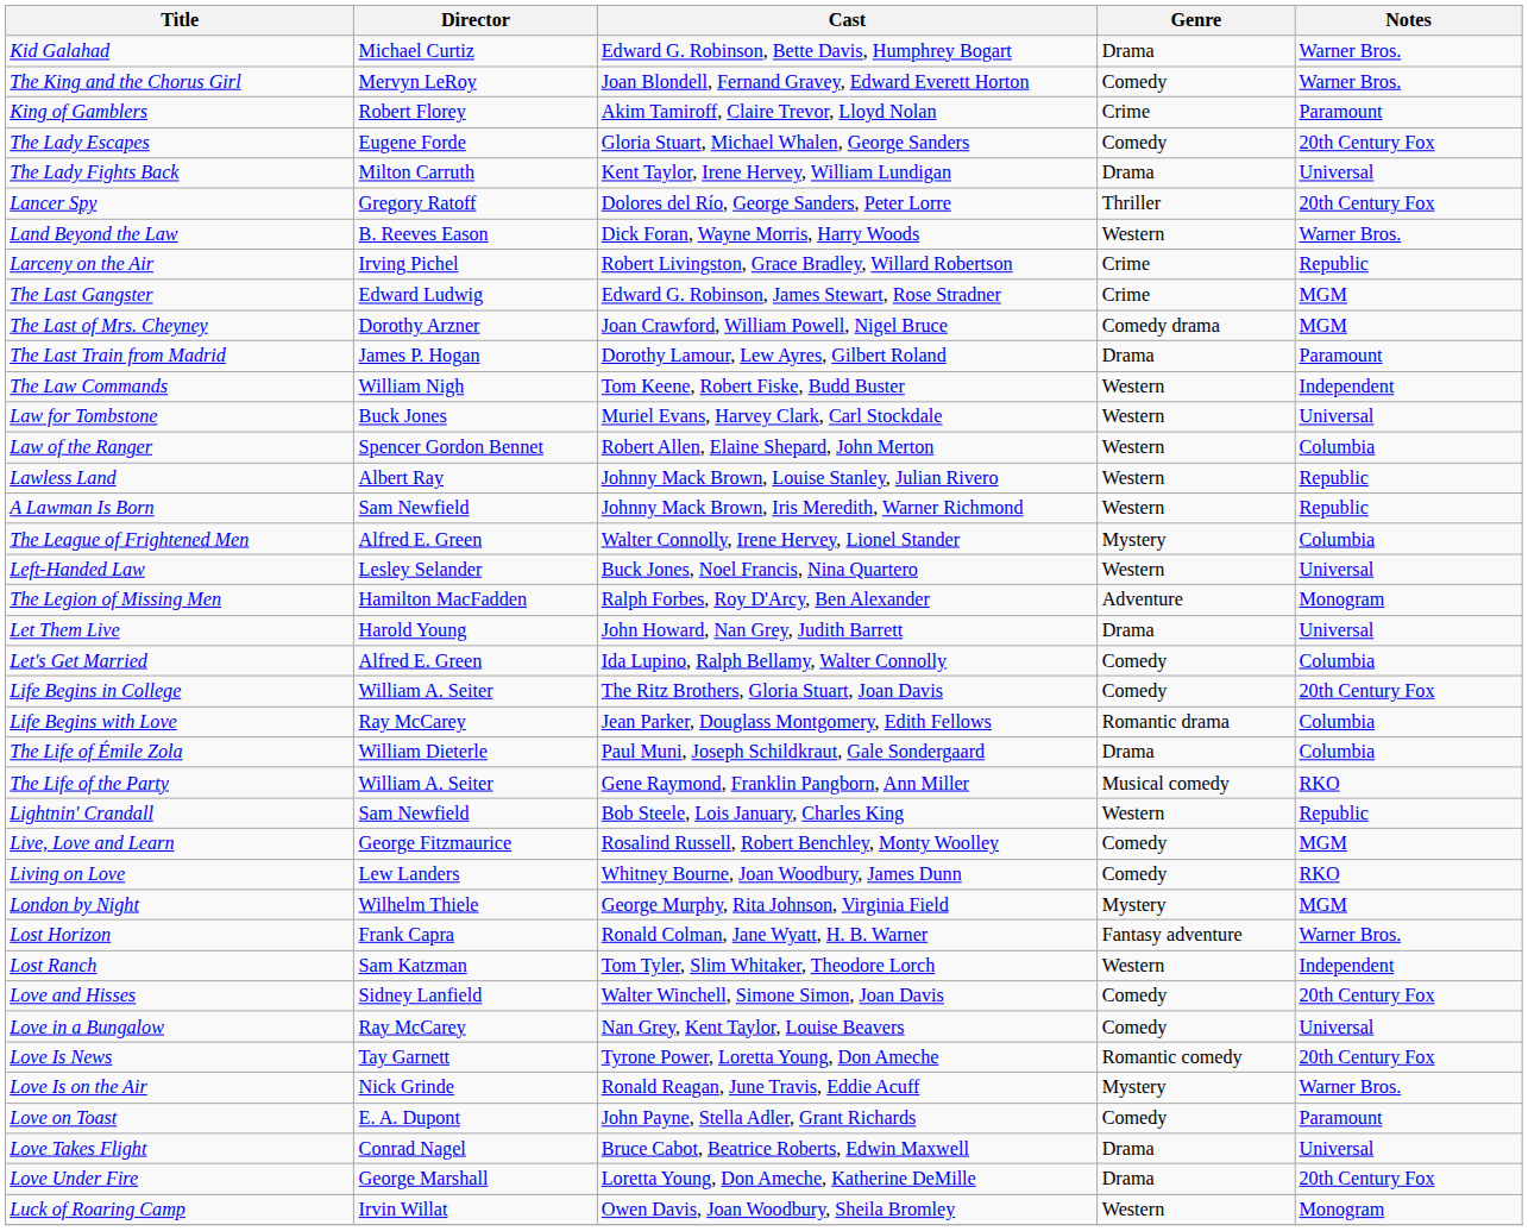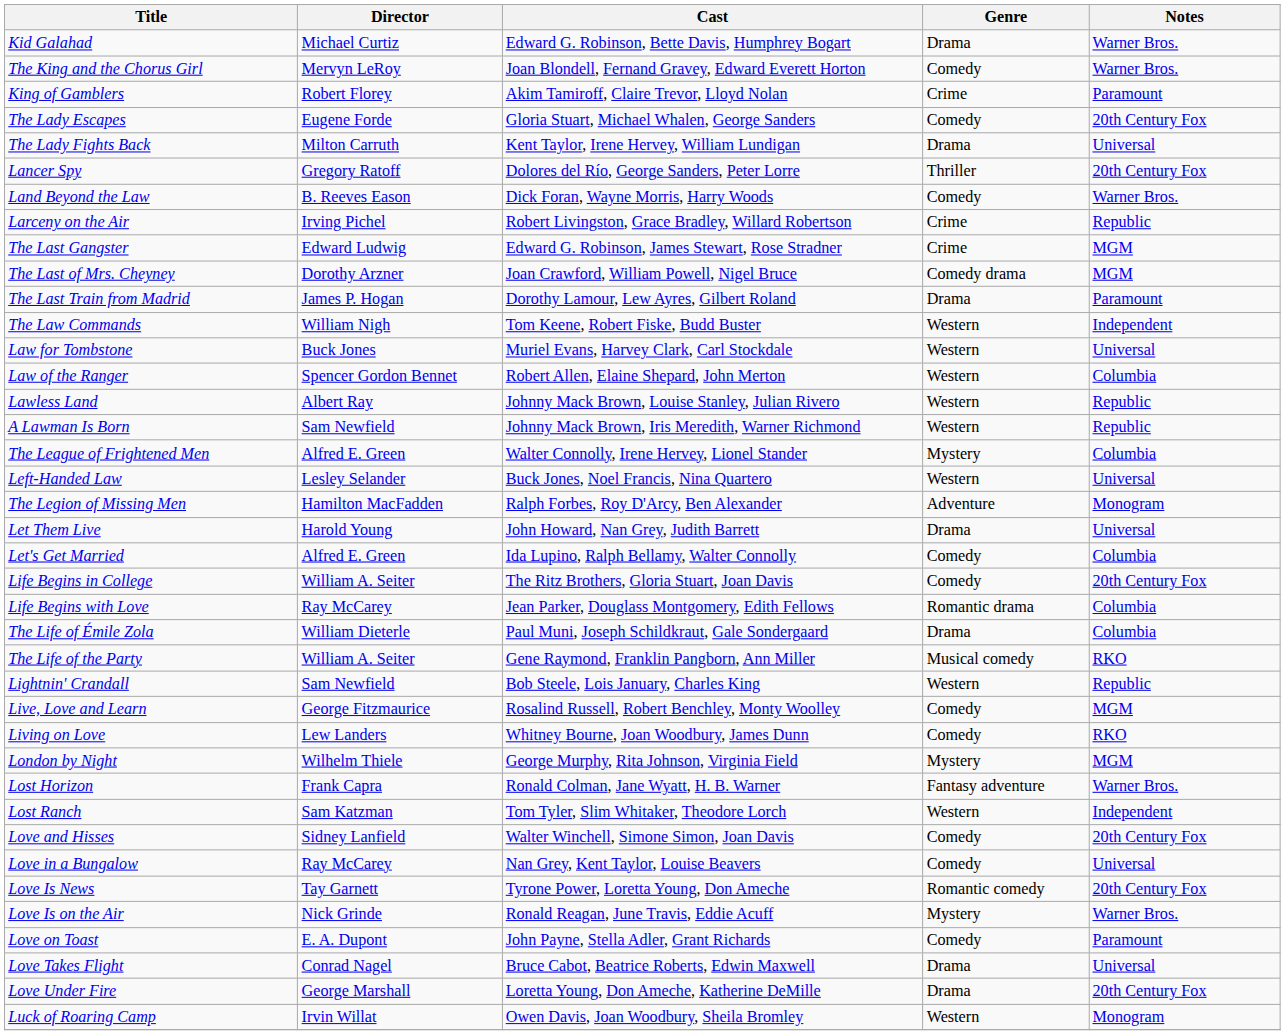 <table class="wikitable" style="width:100%;">
 <tr>
 <th style="width:23%;">Title</th>
 <th style="width:16%;">Director</th>
 <th style="width:33%;">Cast</th>
 <th style="width:13%;">Genre</th>
 <th style="width:15%;">Notes</th>
 </tr>
 <tr>
 <td><em><a href='#'>Kid Galahad</a></em></td>
 <td><a href='#'>Michael Curtiz</a></td>
 <td><a href='#'>Edward G. Robinson</a>, <a href='#'>Bette Davis</a>, <a href='#'>Humphrey Bogart</a></td>
 <td>Drama</td>
 <td><a href='#'>Warner Bros.</a></td>
 </tr>
 <tr>
 <td><em><a href='#'>The King and the Chorus Girl</a></em></td>
 <td><a href='#'>Mervyn LeRoy</a></td>
 <td><a href='#'>Joan Blondell</a>, <a href='#'>Fernand Gravey</a>, <a href='#'>Edward Everett Horton</a></td>
 <td>Comedy</td>
 <td><a href='#'>Warner Bros.</a></td>
 </tr>
 <tr>
 <td><em><a href='#'>King of Gamblers</a></em></td>
 <td><a href='#'>Robert Florey</a></td>
 <td><a href='#'>Akim Tamiroff</a>, <a href='#'>Claire Trevor</a>, <a href='#'>Lloyd Nolan</a></td>
 <td>Crime</td>
 <td><a href='#'>Paramount</a></td>
 </tr>
 <tr>
 <td><em><a href='#'>The Lady Escapes</a></em></td>
 <td><a href='#'>Eugene Forde</a></td>
 <td><a href='#'>Gloria Stuart</a>, <a href='#'>Michael Whalen</a>, <a href='#'>George Sanders</a></td>
 <td>Comedy</td>
 <td><a href='#'>20th Century Fox</a></td>
 </tr>
 <tr>
 <td><em><a href='#'>The Lady Fights Back</a></em></td>
 <td><a href='#'>Milton Carruth</a></td>
 <td><a href='#'>Kent Taylor</a>, <a href='#'>Irene Hervey</a>, <a href='#'>William Lundigan</a></td>
 <td>Drama</td>
 <td><a href='#'>Universal</a></td>
 </tr>
 <tr>
 <td><em><a href='#'>Lancer Spy</a></em></td>
 <td><a href='#'>Gregory Ratoff</a></td>
 <td><a href='#'>Dolores del Río</a>, <a href='#'>George Sanders</a>, <a href='#'>Peter Lorre</a></td>
 <td>Thriller</td>
 <td><a href='#'>20th Century Fox</a></td>
 </tr>
 <tr>
 <td><em><a href='#'>Land Beyond the Law</a></em></td>
 <td><a href='#'>B. Reeves Eason</a></td>
 <td><a href='#'>Dick Foran</a>, <a href='#'>Wayne Morris</a>, <a href='#'>Harry Woods</a></td>
-<td>Western</td>
+<td>Comedy</td>
 <td><a href='#'>Warner Bros.</a></td>
 </tr>
 <tr>
 <td><em><a href='#'>Larceny on the Air</a></em></td>
 <td><a href='#'>Irving Pichel</a></td>
 <td><a href='#'>Robert Livingston</a>, <a href='#'>Grace Bradley</a>, <a href='#'>Willard Robertson</a></td>
 <td>Crime</td>
 <td><a href='#'>Republic</a></td>
 </tr>
 <tr>
 <td><em><a href='#'>The Last Gangster</a></em></td>
 <td><a href='#'>Edward Ludwig</a></td>
 <td><a href='#'>Edward G. Robinson</a>, <a href='#'>James Stewart</a>, <a href='#'>Rose Stradner</a></td>
 <td>Crime</td>
 <td><a href='#'>MGM</a></td>
 </tr>
 <tr>
 <td><em><a href='#'>The Last of Mrs. Cheyney</a></em></td>
 <td><a href='#'>Dorothy Arzner</a></td>
 <td><a href='#'>Joan Crawford</a>, <a href='#'>William Powell</a>, <a href='#'>Nigel Bruce</a></td>
 <td>Comedy drama</td>
 <td><a href='#'>MGM</a></td>
 </tr>
 <tr>
 <td><em><a href='#'>The Last Train from Madrid</a></em></td>
 <td><a href='#'>James P. Hogan</a></td>
 <td><a href='#'>Dorothy Lamour</a>, <a href='#'>Lew Ayres</a>, <a href='#'>Gilbert Roland</a></td>
 <td>Drama</td>
 <td><a href='#'>Paramount</a></td>
 </tr>
 <tr>
 <td><em><a href='#'>The Law Commands</a></em></td>
 <td><a href='#'>William Nigh</a></td>
 <td><a href='#'>Tom Keene</a>, <a href='#'>Robert Fiske</a>, <a href='#'>Budd Buster</a></td>
 <td>Western</td>
 <td><a href='#'>Independent</a></td>
 </tr>
 <tr>
 <td><em><a href='#'>Law for Tombstone</a></em></td>
 <td><a href='#'>Buck Jones</a></td>
 <td><a href='#'>Muriel Evans</a>, <a href='#'>Harvey Clark</a>, <a href='#'>Carl Stockdale</a></td>
 <td>Western</td>
 <td><a href='#'>Universal</a></td>
 </tr>
 <tr>
 <td><em><a href='#'>Law of the Ranger</a></em></td>
 <td><a href='#'>Spencer Gordon Bennet</a></td>
 <td><a href='#'>Robert Allen</a>, <a href='#'>Elaine Shepard</a>, <a href='#'>John Merton</a></td>
 <td>Western</td>
 <td><a href='#'>Columbia</a></td>
 </tr>
 <tr>
 <td><em><a href='#'>Lawless Land</a></em></td>
 <td><a href='#'>Albert Ray</a></td>
 <td><a href='#'>Johnny Mack Brown</a>, <a href='#'>Louise Stanley</a>, <a href='#'>Julian Rivero</a></td>
 <td>Western</td>
 <td><a href='#'>Republic</a></td>
 </tr>
 <tr>
 <td><em><a href='#'>A Lawman Is Born</a></em></td>
 <td><a href='#'>Sam Newfield</a></td>
 <td><a href='#'>Johnny Mack Brown</a>, <a href='#'>Iris Meredith</a>, <a href='#'>Warner Richmond</a></td>
 <td>Western</td>
 <td><a href='#'>Republic</a></td>
 </tr>
 <tr>
 <td><em><a href='#'>The League of Frightened Men</a></em></td>
 <td><a href='#'>Alfred E. Green</a></td>
 <td><a href='#'>Walter Connolly</a>, <a href='#'>Irene Hervey</a>, <a href='#'>Lionel Stander</a></td>
 <td>Mystery</td>
 <td><a href='#'>Columbia</a></td>
 </tr>
 <tr>
 <td><em><a href='#'>Left-Handed Law</a></em></td>
 <td><a href='#'>Lesley Selander</a></td>
 <td><a href='#'>Buck Jones</a>, <a href='#'>Noel Francis</a>, <a href='#'>Nina Quartero</a></td>
 <td>Western</td>
 <td><a href='#'>Universal</a></td>
 </tr>
 <tr>
 <td><em><a href='#'>The Legion of Missing Men</a></em></td>
 <td><a href='#'>Hamilton MacFadden</a></td>
 <td><a href='#'>Ralph Forbes</a>, <a href='#'>Roy D'Arcy</a>, <a href='#'>Ben Alexander</a></td>
 <td>Adventure</td>
 <td><a href='#'>Monogram</a></td>
 </tr>
 <tr>
 <td><em><a href='#'>Let Them Live</a></em></td>
 <td><a href='#'>Harold Young</a></td>
 <td><a href='#'>John Howard</a>, <a href='#'>Nan Grey</a>, <a href='#'>Judith Barrett</a></td>
 <td>Drama</td>
 <td><a href='#'>Universal</a></td>
 </tr>
 <tr>
 <td><em><a href='#'>Let's Get Married</a></em></td>
 <td><a href='#'>Alfred E. Green</a></td>
 <td><a href='#'>Ida Lupino</a>, <a href='#'>Ralph Bellamy</a>, <a href='#'>Walter Connolly</a></td>
 <td>Comedy</td>
 <td><a href='#'>Columbia</a></td>
 </tr>
 <tr>
 <td><em><a href='#'>Life Begins in College</a></em></td>
 <td><a href='#'>William A. Seiter</a></td>
 <td><a href='#'>The Ritz Brothers</a>, <a href='#'>Gloria Stuart</a>, <a href='#'>Joan Davis</a></td>
 <td>Comedy</td>
 <td><a href='#'>20th Century Fox</a></td>
 </tr>
 <tr>
 <td><em><a href='#'>Life Begins with Love</a></em></td>
 <td><a href='#'>Ray McCarey</a></td>
 <td><a href='#'>Jean Parker</a>, <a href='#'>Douglass Montgomery</a>, <a href='#'>Edith Fellows</a></td>
 <td>Romantic drama</td>
 <td><a href='#'>Columbia</a></td>
 </tr>
 <tr>
 <td><em><a href='#'>The Life of Émile Zola</a></em></td>
 <td><a href='#'>William Dieterle</a></td>
 <td><a href='#'>Paul Muni</a>, <a href='#'>Joseph Schildkraut</a>, <a href='#'>Gale Sondergaard</a></td>
 <td>Drama</td>
 <td><a href='#'>Columbia</a></td>
 </tr>
 <tr>
 <td><em><a href='#'>The Life of the Party</a></em></td>
 <td><a href='#'>William A. Seiter</a></td>
 <td><a href='#'>Gene Raymond</a>, <a href='#'>Franklin Pangborn</a>, <a href='#'>Ann Miller</a></td>
 <td>Musical comedy</td>
 <td><a href='#'>RKO</a></td>
 </tr>
 <tr>
 <td><em><a href='#'>Lightnin' Crandall</a></em></td>
 <td><a href='#'>Sam Newfield</a></td>
 <td><a href='#'>Bob Steele</a>, <a href='#'>Lois January</a>, <a href='#'>Charles King</a></td>
 <td>Western</td>
 <td><a href='#'>Republic</a></td>
 </tr>
 <tr>
 <td><em><a href='#'>Live, Love and Learn</a></em></td>
 <td><a href='#'>George Fitzmaurice</a></td>
 <td><a href='#'>Rosalind Russell</a>, <a href='#'>Robert Benchley</a>, <a href='#'>Monty Woolley</a></td>
 <td>Comedy</td>
 <td><a href='#'>MGM</a></td>
 </tr>
 <tr>
 <td><em><a href='#'>Living on Love</a></em></td>
 <td><a href='#'>Lew Landers</a></td>
 <td><a href='#'>Whitney Bourne</a>, <a href='#'>Joan Woodbury</a>, <a href='#'>James Dunn</a></td>
 <td>Comedy</td>
 <td><a href='#'>RKO</a></td>
 </tr>
 <tr>
 <td><em><a href='#'>London by Night</a></em></td>
 <td><a href='#'>Wilhelm Thiele</a></td>
 <td><a href='#'>George Murphy</a>, <a href='#'>Rita Johnson</a>, <a href='#'>Virginia Field</a></td>
 <td>Mystery</td>
 <td><a href='#'>MGM</a></td>
 </tr>
 <tr>
 <td><em><a href='#'>Lost Horizon</a></em></td>
 <td><a href='#'>Frank Capra</a></td>
 <td><a href='#'>Ronald Colman</a>, <a href='#'>Jane Wyatt</a>, <a href='#'>H. B. Warner</a></td>
 <td>Fantasy adventure</td>
 <td><a href='#'>Warner Bros.</a></td>
 </tr>
 <tr>
 <td><em><a href='#'>Lost Ranch</a></em></td>
 <td><a href='#'>Sam Katzman</a></td>
 <td><a href='#'>Tom Tyler</a>, <a href='#'>Slim Whitaker</a>, <a href='#'>Theodore Lorch</a></td>
 <td>Western</td>
 <td><a href='#'>Independent</a></td>
 </tr>
 <tr>
 <td><em><a href='#'>Love and Hisses</a></em></td>
 <td><a href='#'>Sidney Lanfield</a></td>
 <td><a href='#'>Walter Winchell</a>, <a href='#'>Simone Simon</a>, <a href='#'>Joan Davis</a></td>
 <td>Comedy</td>
 <td><a href='#'>20th Century Fox</a></td>
 </tr>
 <tr>
 <td><em><a href='#'>Love in a Bungalow</a></em></td>
 <td><a href='#'>Ray McCarey</a></td>
 <td><a href='#'>Nan Grey</a>, <a href='#'>Kent Taylor</a>, <a href='#'>Louise Beavers</a></td>
 <td>Comedy</td>
 <td><a href='#'>Universal</a></td>
 </tr>
 <tr>
 <td><em><a href='#'>Love Is News</a></em></td>
 <td><a href='#'>Tay Garnett</a></td>
 <td><a href='#'>Tyrone Power</a>, <a href='#'>Loretta Young</a>, <a href='#'>Don Ameche</a></td>
 <td>Romantic comedy</td>
 <td><a href='#'>20th Century Fox</a></td>
 </tr>
 <tr>
 <td><em><a href='#'>Love Is on the Air</a></em></td>
 <td><a href='#'>Nick Grinde</a></td>
 <td><a href='#'>Ronald Reagan</a>, <a href='#'>June Travis</a>, <a href='#'>Eddie Acuff</a></td>
 <td>Mystery</td>
 <td><a href='#'>Warner Bros.</a></td>
 </tr>
 <tr>
 <td><em><a href='#'>Love on Toast</a></em></td>
 <td><a href='#'>E. A. Dupont</a></td>
 <td><a href='#'>John Payne</a>, <a href='#'>Stella Adler</a>, <a href='#'>Grant Richards</a></td>
 <td>Comedy</td>
 <td><a href='#'>Paramount</a></td>
 </tr>
 <tr>
 <td><em><a href='#'>Love Takes Flight</a></em></td>
 <td><a href='#'>Conrad Nagel</a></td>
 <td><a href='#'>Bruce Cabot</a>, <a href='#'>Beatrice Roberts</a>, <a href='#'>Edwin Maxwell</a></td>
 <td>Drama</td>
 <td><a href='#'>Universal</a></td>
 </tr>
 <tr>
 <td><em><a href='#'>Love Under Fire</a></em></td>
 <td><a href='#'>George Marshall</a></td>
 <td><a href='#'>Loretta Young</a>, <a href='#'>Don Ameche</a>, <a href='#'>Katherine DeMille</a></td>
 <td>Drama</td>
 <td><a href='#'>20th Century Fox</a></td>
 </tr>
 <tr>
 <td><em><a href='#'>Luck of Roaring Camp</a></em></td>
 <td><a href='#'>Irvin Willat</a></td>
 <td><a href='#'>Owen Davis</a>, <a href='#'>Joan Woodbury</a>, <a href='#'>Sheila Bromley</a></td>
 <td>Western</td>
 <td><a href='#'>Monogram</a></td>
 </tr>
 <tr>
 </tr>
 </table>
